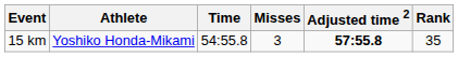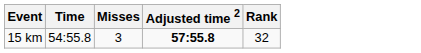 <table class="wikitable" style="font-size:90%">
 <tr>
 <th>Event</th>
-<th>Athlete</th>
 <th>Time</th>
 <th>Misses</th>
 <th>Adjusted time <sup>2</sup></th>
 <th>Rank</th>
 </tr>
 <tr>
 <td>15 km</td>
-<td><a href='#'>Yoshiko Honda-Mikami</a></td>
 <td align="center">54:55.8</td>
 <td align="center">3</td>
 <td align="center"><strong>57:55.8</strong></td>
-<td align="center">35</td>
+<td align="center">32</td>
 </tr>
 </table>
